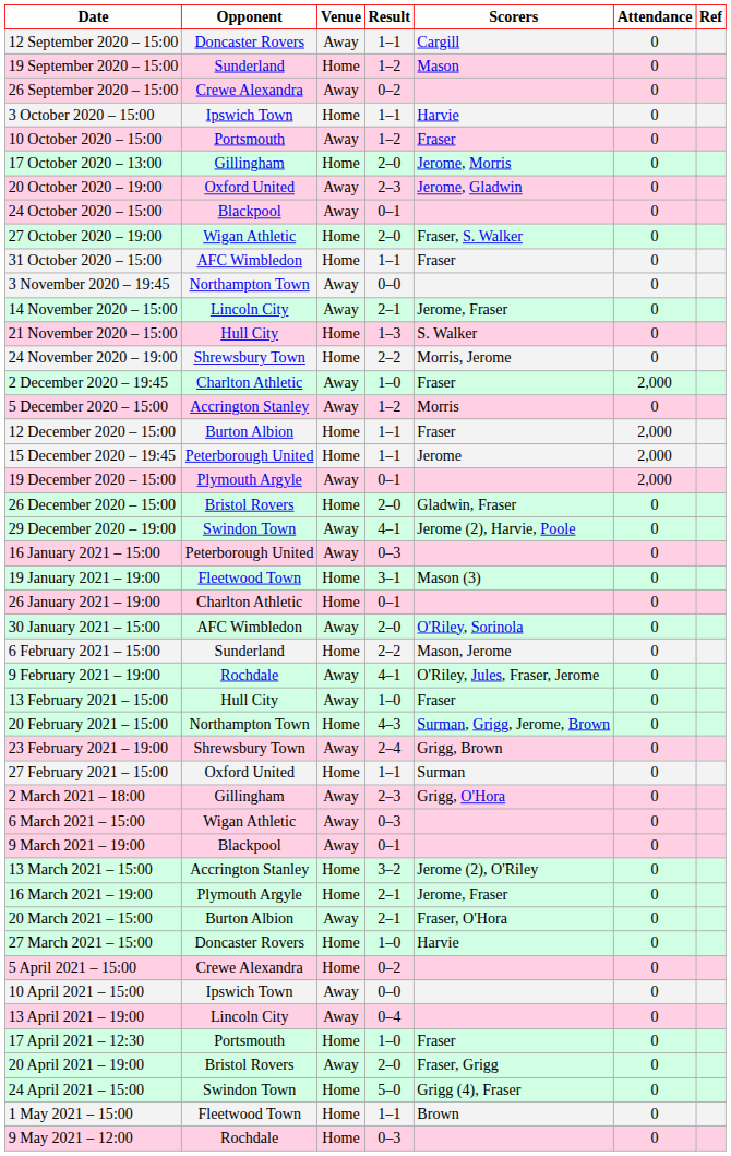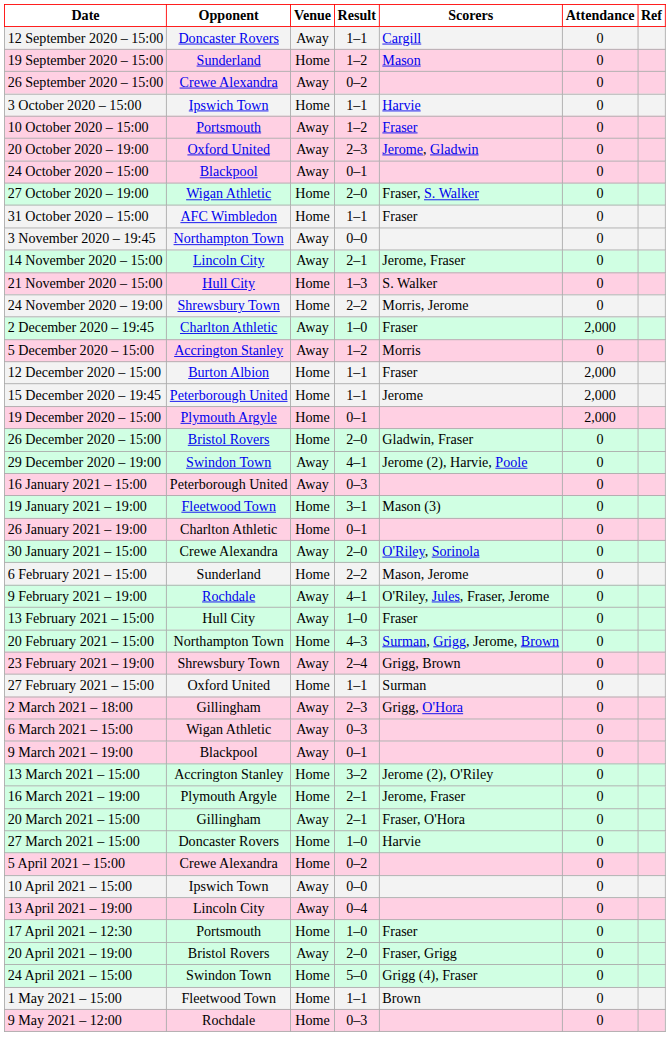 <table class="wikitable">
 <tr>
 <th style="background:#FFFFFF; color:black; border:1px solid red;">Date</th>
 <th style="background:#FFFFFF; color:black; border:1px solid red;">Opponent</th>
 <th style="background:#FFFFFF; color:black; border:1px solid red;">Venue</th>
 <th style="background:#FFFFFF; color:black; border:1px solid red;">Result</th>
 <th style="background:#FFFFFF; color:black; border:1px solid red;">Scorers</th>
 <th style="background:#FFFFFF; color:black; border:1px solid red;">Attendance</th>
 <th style="background:#FFFFFF; color:black; border:1px solid red;">Ref</th>
 </tr>
 <tr bgcolor = #f3f3f3>
 <td>12 September 2020 – 15:00</td>
 <td align="center"><a href='#'>Doncaster Rovers</a></td>
 <td align="center">Away</td>
 <td align="center">1–1</td>
 <td><a href='#'>Cargill</a></td>
 <td align="center">0</td>
 <td align="center"></td>
 </tr>
 <tr bgcolor = #ffd0e3>
 <td>19 September 2020 – 15:00</td>
 <td align="center"><a href='#'>Sunderland</a></td>
 <td align="center">Home</td>
 <td align="center">1–2</td>
 <td><a href='#'>Mason</a></td>
 <td align="center">0</td>
 <td align="center"></td>
 </tr>
 <tr bgcolor = #ffd0e3>
 <td>26 September 2020 – 15:00</td>
 <td align="center"><a href='#'>Crewe Alexandra</a></td>
 <td align="center">Away</td>
 <td align="center">0–2</td>
 <td></td>
 <td align="center">0</td>
 <td align="center"></td>
 </tr>
 <tr bgcolor = #f3f3f3>
 <td>3 October 2020 – 15:00</td>
 <td align="center"><a href='#'>Ipswich Town</a></td>
 <td align="center">Home</td>
 <td align="center">1–1</td>
 <td><a href='#'>Harvie</a></td>
 <td align="center">0</td>
 <td align="center"></td>
 </tr>
 <tr bgcolor = #ffd0e3>
 <td>10 October 2020 – 15:00</td>
 <td align="center"><a href='#'>Portsmouth</a></td>
 <td align="center">Away</td>
 <td align="center">1–2</td>
 <td><a href='#'>Fraser</a></td>
-<td align="center">0</td>
-<td align="center"></td>
-</tr>
-<tr bgcolor = #d0ffe3>
-<td>17 October 2020 – 13:00</td>
-<td align="center"><a href='#'>Gillingham</a></td>
-<td align="center">Home</td>
-<td align="center">2–0</td>
-<td><a href='#'>Jerome</a>, <a href='#'>Morris</a></td>
 <td align="center">0</td>
 <td align="center"></td>
 </tr>
 <tr bgcolor = #ffd0e3>
 <td>20 October 2020 – 19:00</td>
 <td align="center"><a href='#'>Oxford United</a></td>
 <td align="center">Away</td>
 <td align="center">2–3</td>
 <td><a href='#'>Jerome</a>, <a href='#'>Gladwin</a></td>
 <td align="center">0</td>
 <td align="center"></td>
 </tr>
 <tr bgcolor = #ffd0e3>
 <td>24 October 2020 – 15:00</td>
 <td align="center"><a href='#'>Blackpool</a></td>
 <td align="center">Away</td>
 <td align="center">0–1</td>
 <td></td>
 <td align="center">0</td>
 <td align="center"></td>
 </tr>
 <tr bgcolor = #d0ffe3>
 <td>27 October 2020 – 19:00</td>
 <td align="center"><a href='#'>Wigan Athletic</a></td>
 <td align="center">Home</td>
 <td align="center">2–0</td>
 <td>Fraser, <a href='#'>S. Walker</a></td>
 <td align="center">0</td>
 <td align="center"></td>
 </tr>
 <tr bgcolor = #f3f3f3>
 <td>31 October 2020 – 15:00</td>
 <td align="center"><a href='#'>AFC Wimbledon</a></td>
 <td align="center">Home</td>
 <td align="center">1–1</td>
 <td>Fraser</td>
 <td align="center">0</td>
 <td align="center"></td>
 </tr>
 <tr bgcolor = f3f3f3>
 <td>3 November 2020 – 19:45</td>
 <td align="center"><a href='#'>Northampton Town</a></td>
 <td align="center">Away</td>
 <td align="center">0–0</td>
 <td></td>
 <td align="center">0</td>
 <td align="center"></td>
 </tr>
 <tr bgcolor = d0ffe3>
 <td>14 November 2020 – 15:00</td>
 <td align="center"><a href='#'>Lincoln City</a></td>
 <td align="center">Away</td>
 <td align="center">2–1</td>
 <td>Jerome, Fraser</td>
 <td align="center">0</td>
 <td align="center"></td>
 </tr>
 <tr bgcolor = #ffd0e3>
 <td>21 November 2020 – 15:00</td>
 <td align="center"><a href='#'>Hull City</a></td>
 <td align="center">Home</td>
 <td align="center">1–3</td>
 <td>S. Walker</td>
 <td align="center">0</td>
 <td align="center"></td>
 </tr>
 <tr bgcolor = #f3f3f3>
 <td>24 November 2020 – 19:00</td>
 <td align="center"><a href='#'>Shrewsbury Town</a></td>
 <td align="center">Home</td>
 <td align="center">2–2</td>
 <td>Morris, Jerome</td>
 <td align="center">0</td>
 <td align="center"></td>
 </tr>
 <tr bgcolor = #d0ffe3>
 <td>2 December 2020 – 19:45</td>
 <td align="center"><a href='#'>Charlton Athletic</a></td>
 <td align="center">Away</td>
 <td align="center">1–0</td>
 <td>Fraser</td>
 <td align="center">2,000</td>
 <td align="center"></td>
 </tr>
 <tr bgcolor= #ffd0e3>
 <td>5 December 2020 – 15:00</td>
 <td align="center"><a href='#'>Accrington Stanley</a></td>
 <td align="center">Away</td>
 <td align="center">1–2</td>
 <td>Morris</td>
 <td align="center">0</td>
 <td align="center"></td>
 </tr>
 <tr bgcolor = #f3f3f3>
 <td>12 December 2020 – 15:00</td>
 <td align="center"><a href='#'>Burton Albion</a></td>
 <td align="center">Home</td>
 <td align="center">1–1</td>
 <td>Fraser</td>
 <td align="center">2,000</td>
 <td align="center"></td>
 </tr>
 <tr bgcolor = #f3f3f3>
 <td>15 December 2020 – 19:45</td>
 <td align="center"><a href='#'>Peterborough United</a></td>
 <td align="center">Home</td>
 <td align="center">1–1</td>
 <td>Jerome</td>
 <td align="center">2,000</td>
 <td align="center"></td>
 </tr>
 <tr bgcolor= #ffd0e3>
 <td>19 December 2020 – 15:00</td>
 <td align="center"><a href='#'>Plymouth Argyle</a></td>
-<td align="center">Away</td>
+<td align="center">Home</td>
 <td align="center">0–1</td>
 <td> </td>
 <td align="center">2,000</td>
 <td align="center"></td>
 </tr>
 <tr bgcolor = #d0ffe3>
 <td>26 December 2020 – 15:00</td>
 <td align="center"><a href='#'>Bristol Rovers</a></td>
 <td align="center">Home</td>
 <td align="center">2–0</td>
 <td>Gladwin, Fraser</td>
 <td align="center">0</td>
 <td align="center"></td>
 </tr>
 <tr bgcolor = #d0ffe3>
 <td>29 December 2020 – 19:00</td>
 <td align="center"><a href='#'>Swindon Town</a></td>
 <td align="center">Away</td>
 <td align="center">4–1</td>
 <td>Jerome (2), Harvie, <a href='#'>Poole</a></td>
 <td align="center">0</td>
 <td align="center"></td>
 </tr>
 <tr bgcolor = #ffd0e3>
 <td>16 January 2021 – 15:00</td>
 <td align="center">Peterborough United</td>
 <td align="center">Away</td>
 <td align="center">0–3</td>
 <td> </td>
 <td align="center">0</td>
 <td align="center"></td>
 </tr>
 <tr bgcolor = #d0ffe3>
 <td>19 January 2021 – 19:00</td>
 <td align="center"><a href='#'>Fleetwood Town</a></td>
 <td align="center">Home</td>
 <td align="center">3–1</td>
 <td>Mason (3)</td>
 <td align="center">0</td>
 <td align="center"></td>
 </tr>
 <tr bgcolor = #ffd0e3>
 <td>26 January 2021 – 19:00</td>
 <td align="center">Charlton Athletic</td>
 <td align="center">Home</td>
 <td align="center">0–1</td>
 <td> </td>
 <td align="center">0</td>
 <td align="center"></td>
 </tr>
 <tr bgcolor = #d0ffe3>
 <td>30 January 2021 – 15:00</td>
-<td align="center">AFC Wimbledon</td>
+<td align="center">Crewe Alexandra</td>
 <td align="center">Away</td>
 <td align="center">2–0</td>
 <td><a href='#'>O'Riley</a>, <a href='#'>Sorinola</a></td>
 <td align="center">0</td>
 <td align="center"></td>
 </tr>
 <tr bgcolor = #f3f3f3>
 <td>6 February 2021 – 15:00</td>
 <td align="center">Sunderland</td>
 <td align="center">Home</td>
 <td align="center">2–2</td>
 <td>Mason, Jerome</td>
 <td align="center">0</td>
 <td align="center"></td>
 </tr>
 <tr bgcolor = #d0ffe3>
 <td>9 February 2021 – 19:00</td>
 <td align="center"><a href='#'>Rochdale</a></td>
 <td align="center">Away</td>
 <td align="center">4–1</td>
 <td>O'Riley, <a href='#'>Jules</a>, Fraser, Jerome</td>
 <td align="center">0</td>
 <td align="center"></td>
 </tr>
 <tr bgcolor = #d0ffe3>
 <td>13 February 2021 – 15:00</td>
 <td align="center">Hull City</td>
 <td align="center">Away</td>
 <td align="center">1–0</td>
 <td>Fraser</td>
 <td align="center">0</td>
 <td align="center"></td>
 </tr>
 <tr bgcolor = #d0ffe3>
 <td>20 February 2021 – 15:00</td>
 <td align="center">Northampton Town</td>
 <td align="center">Home</td>
 <td align="center">4–3</td>
 <td><a href='#'>Surman</a>, <a href='#'>Grigg</a>, Jerome, <a href='#'>Brown</a></td>
 <td align="center">0</td>
 <td align="center"></td>
 </tr>
 <tr bgcolor = #ffd0e3>
 <td>23 February 2021 – 19:00</td>
 <td align="center">Shrewsbury Town</td>
 <td align="center">Away</td>
 <td align="center">2–4</td>
 <td>Grigg, Brown</td>
 <td align="center">0</td>
 <td align="center"></td>
 </tr>
 <tr bgcolor = #f3f3f3>
 <td>27 February 2021 – 15:00</td>
 <td align="center">Oxford United</td>
 <td align="center">Home</td>
 <td align="center">1–1</td>
 <td>Surman</td>
 <td align="center">0</td>
 <td align="center"></td>
 </tr>
 <tr bgcolor = #ffd0e3>
 <td>2 March 2021 – 18:00</td>
 <td align="center">Gillingham</td>
 <td align="center">Away</td>
 <td align="center">2–3</td>
 <td>Grigg, <a href='#'>O'Hora</a></td>
 <td align="center">0</td>
 <td align="center"></td>
 </tr>
 <tr bgcolor = #ffd0e3>
 <td>6 March 2021 – 15:00</td>
 <td align="center">Wigan Athletic</td>
 <td align="center">Away</td>
 <td align="center">0–3</td>
 <td></td>
 <td align="center">0</td>
 <td align="center"></td>
 </tr>
 <tr bgcolor = #ffd0e3>
 <td>9 March 2021 – 19:00</td>
 <td align="center">Blackpool</td>
 <td align="center">Away</td>
 <td align="center">0–1</td>
 <td></td>
 <td align="center">0</td>
 <td align="center"></td>
 </tr>
 <tr bgcolor = #d0ffe3>
 <td>13 March 2021 – 15:00</td>
 <td align="center">Accrington Stanley</td>
 <td align="center">Home</td>
 <td align="center">3–2</td>
 <td>Jerome (2), O'Riley</td>
 <td align="center">0</td>
 <td align="center"></td>
 </tr>
 <tr bgcolor = #d0ffe3>
 <td>16 March 2021 – 19:00</td>
 <td align="center">Plymouth Argyle</td>
 <td align="center">Home</td>
 <td align="center">2–1</td>
 <td>Jerome, Fraser</td>
 <td align="center">0</td>
 <td align="center"></td>
 </tr>
 <tr bgcolor = #d0ffe3>
 <td>20 March 2021 – 15:00</td>
-<td align="center">Burton Albion</td>
+<td align="center">Gillingham</td>
 <td align="center">Away</td>
 <td align="center">2–1</td>
 <td>Fraser, O'Hora</td>
 <td align="center">0</td>
 <td align="center"></td>
 </tr>
 <tr bgcolor = #d0ffe3>
 <td>27 March 2021 – 15:00</td>
 <td align="center">Doncaster Rovers</td>
 <td align="center">Home</td>
 <td align="center">1–0</td>
 <td>Harvie</td>
 <td align="center">0</td>
 <td align="center"></td>
 </tr>
 <tr bgcolor = #ffd0e3>
 <td>5 April 2021 – 15:00</td>
 <td align="center">Crewe Alexandra</td>
 <td align="center">Home</td>
 <td align="center">0–2</td>
 <td> </td>
 <td align="center">0</td>
 <td align="center"></td>
 </tr>
 <tr bgcolor = #f3f3f3>
 <td>10 April 2021 – 15:00</td>
 <td align="center">Ipswich Town</td>
 <td align="center">Away</td>
 <td align="center">0–0</td>
 <td> </td>
 <td align="center">0</td>
 <td align="center"></td>
 </tr>
 <tr bgcolor = #ffd0e3>
 <td>13 April 2021 – 19:00</td>
 <td align="center">Lincoln City</td>
 <td align="center">Away</td>
 <td align="center">0–4</td>
 <td> </td>
 <td align="center">0</td>
 <td align="center"></td>
 </tr>
 <tr bgcolor = #d0ffe3>
 <td>17 April 2021 – 12:30</td>
 <td align="center">Portsmouth</td>
 <td align="center">Home</td>
 <td align="center">1–0</td>
 <td>Fraser</td>
 <td align="center">0</td>
 <td align="center"></td>
 </tr>
 <tr bgcolor = #d0ffe3>
 <td>20 April 2021 – 19:00</td>
 <td align="center">Bristol Rovers</td>
 <td align="center">Away</td>
 <td align="center">2–0</td>
 <td>Fraser, Grigg</td>
 <td align="center">0</td>
 <td align="center"></td>
 </tr>
 <tr bgcolor = #d0ffe3>
 <td>24 April 2021 – 15:00</td>
 <td align="center">Swindon Town</td>
 <td align="center">Home</td>
 <td align="center">5–0</td>
 <td>Grigg (4), Fraser</td>
 <td align="center">0</td>
 <td align="center"></td>
 </tr>
 <tr bgcolor = #f3f3f3>
 <td>1 May 2021 – 15:00</td>
 <td align="center">Fleetwood Town</td>
 <td align="center">Home</td>
 <td align="center">1–1</td>
 <td>Brown</td>
 <td align="center">0</td>
 <td align="center"></td>
 </tr>
 <tr bgcolor = #ffd0e3>
 <td>9 May 2021 – 12:00</td>
 <td align="center">Rochdale</td>
 <td align="center">Home</td>
 <td align="center">0–3</td>
 <td> </td>
 <td align="center">0</td>
 <td align="center"></td>
 </tr>
 </table>
